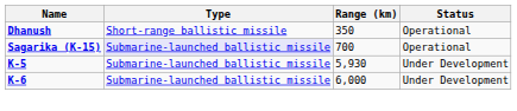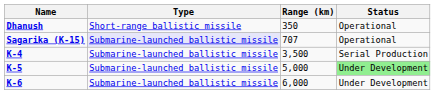 <table class="wikitable">
 <tr>
 <th>Name</th>
 <th>Type</th>
 <th>Range (km)</th>
 <th>Status</th>
 </tr>
 <tr>
 <td><strong><a href='#'>Dhanush</a></strong></td>
 <td><a href='#'>Short-range ballistic missile</a></td>
 <td>350</td>
 <td>Operational</td>
 </tr>
 <tr>
 <td><strong><a href='#'>Sagarika (K-15)</a></strong></td>
 <td style="background: lavender;"><a href='#'>Submarine-launched ballistic missile</a></td>
-<td>700</td>
+<td>707</td>
 <td>Operational</td>
+</tr>
+<tr>
+<td><strong><a href='#'>K-4</a></strong></td>
+<td><a href='#'>Submarine-launched ballistic missile</a></td>
+<td>3,500</td>
+<td>Serial Production</td>
 </tr>
 <tr>
 <td><strong><a href='#'>K-5</a></strong></td>
 <td><a href='#'>Submarine-launched ballistic missile</a></td>
-<td>5,930</td>
-<td>Under Development</td>
+<td>5,000</td>
+<td style="background: lightgreen;">Under Development</td>
 </tr>
 <tr>
 <td><strong><a href='#'>K-6</a></strong></td>
 <td><a href='#'>Submarine-launched ballistic missile</a></td>
 <td>6,000</td>
 <td>Under Development</td>
 </tr>
 </table>
